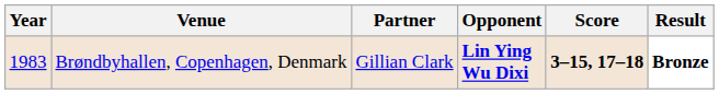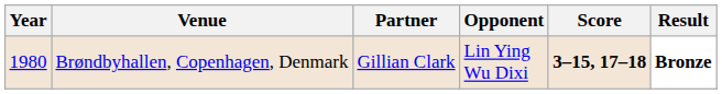 <table class="sortable wikitable" style="font-size: 90%;">
 <tr>
 <th>Year</th>
 <th>Venue</th>
 <th>Partner</th>
 <th>Opponent</th>
 <th>Score</th>
 <th>Result</th>
 </tr>
 <tr style="background:#F3E6D7">
-<td align="center"><a href='#'>1983</a></td>
+<td align="center"><a href='#'>1980</a></td>
 <td align="left"><a href='#'>Brøndbyhallen</a>, <a href='#'>Copenhagen</a>, Denmark</td>
 <td align="left"> <a href='#'>Gillian Clark</a></td>
-<td align="left"><strong> <a href='#'>Lin Ying</a><br> <a href='#'>Wu Dixi</a></strong></td>
+<td align="left"> <a href='#'>Lin Ying</a><br> <a href='#'>Wu Dixi</a></td>
 <td align="left"><strong>3–15, 17–18</strong></td>
 <td style="text-align:left; background:white"> <strong>Bronze</strong></td>
 </tr>
 </table>
